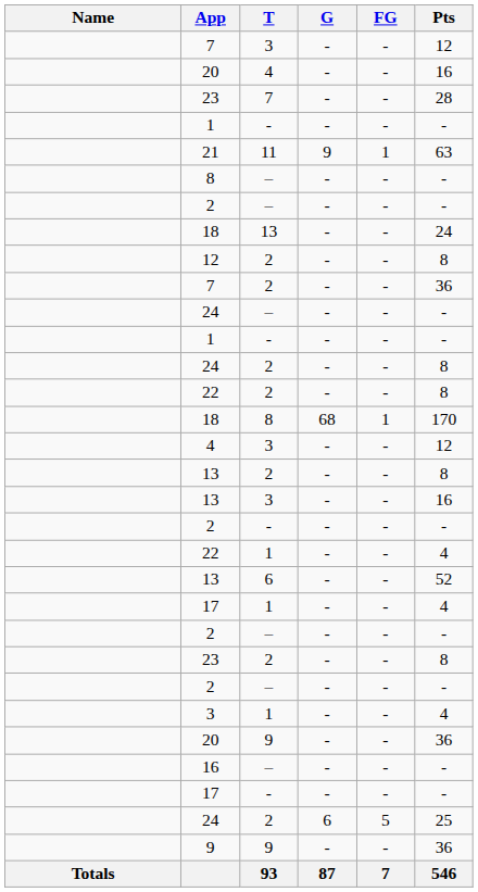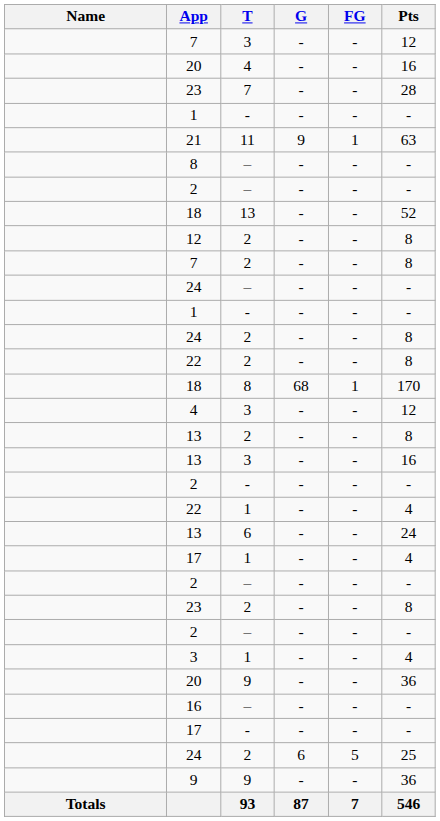 <table class="wikitable sortable" style="text-align: center;">
 <tr>
 <th style="width:10em">Name</th>
 <th style="width:3em"><a href='#'>App</a></th>
 <th style="width:3em"><a href='#'>T</a></th>
 <th style="width:3em"><a href='#'>G</a></th>
 <th style="width:3em"><a href='#'>FG</a></th>
 <th style="width:3em">Pts</th>
 </tr>
 <tr>
 <td style="text-align:left;"></td>
 <td>7</td>
 <td>3</td>
 <td>-</td>
 <td>-</td>
 <td>12</td>
 </tr>
 <tr>
 <td style="text-align:left;"></td>
 <td>20</td>
 <td>4</td>
 <td>-</td>
 <td>-</td>
 <td>16</td>
 </tr>
 <tr>
 <td style="text-align:left;"></td>
 <td>23</td>
 <td>7</td>
 <td>-</td>
 <td>-</td>
 <td>28</td>
 </tr>
 <tr>
 <td style="text-align:left;"></td>
 <td>1</td>
 <td>-</td>
 <td>-</td>
 <td>-</td>
 <td>-</td>
 </tr>
 <tr>
 <td style="text-align:left;"></td>
 <td>21</td>
 <td>11</td>
 <td>9</td>
 <td>1</td>
 <td>63</td>
 </tr>
 <tr>
 <td style="text-align:left;"></td>
 <td>8</td>
 <td>–</td>
 <td>-</td>
 <td>-</td>
 <td>-</td>
 </tr>
 <tr>
 <td style="text-align:left;"></td>
 <td>2</td>
 <td>–</td>
 <td>-</td>
 <td>-</td>
 <td>-</td>
 </tr>
 <tr>
 <td style="text-align:left;"></td>
 <td>18</td>
 <td>13</td>
 <td>-</td>
 <td>-</td>
-<td>24</td>
+<td>52</td>
 </tr>
 <tr>
 <td style="text-align:left;"></td>
 <td>12</td>
 <td>2</td>
 <td>-</td>
 <td>-</td>
 <td>8</td>
 </tr>
 <tr>
 <td style="text-align:left;"></td>
 <td>7</td>
 <td>2</td>
 <td>-</td>
 <td>-</td>
-<td>36</td>
+<td>8</td>
 </tr>
 <tr>
 <td style="text-align:left;"></td>
 <td>24</td>
 <td>–</td>
 <td>-</td>
 <td>-</td>
 <td>-</td>
 </tr>
 <tr>
 <td style="text-align:left;"></td>
 <td>1</td>
 <td>-</td>
 <td>-</td>
 <td>-</td>
 <td>-</td>
 </tr>
 <tr>
 <td style="text-align:left;"></td>
 <td>24</td>
 <td>2</td>
 <td>-</td>
 <td>-</td>
 <td>8</td>
 </tr>
 <tr>
 <td style="text-align:left;"></td>
 <td>22</td>
 <td>2</td>
 <td>-</td>
 <td>-</td>
 <td>8</td>
 </tr>
 <tr>
 <td style="text-align:left;"></td>
 <td>18</td>
 <td>8</td>
 <td>68</td>
 <td>1</td>
 <td>170</td>
 </tr>
 <tr>
 <td style="text-align:left;"></td>
 <td>4</td>
 <td>3</td>
 <td>-</td>
 <td>-</td>
 <td>12</td>
 </tr>
 <tr>
 <td style="text-align:left;"></td>
 <td>13</td>
 <td>2</td>
 <td>-</td>
 <td>-</td>
 <td>8</td>
 </tr>
 <tr>
 <td style="text-align:left;"></td>
 <td>13</td>
 <td>3</td>
 <td>-</td>
 <td>-</td>
 <td>16</td>
 </tr>
 <tr>
 <td style="text-align:left;"></td>
 <td>2</td>
 <td>-</td>
 <td>-</td>
 <td>-</td>
 <td>-</td>
 </tr>
 <tr>
 <td style="text-align:left;"></td>
 <td>22</td>
 <td>1</td>
 <td>-</td>
 <td>-</td>
 <td>4</td>
 </tr>
 <tr>
 <td style="text-align:left;"></td>
 <td>13</td>
 <td>6</td>
 <td>-</td>
 <td>-</td>
-<td>52</td>
+<td>24</td>
 </tr>
 <tr>
 <td style="text-align:left;"></td>
 <td>17</td>
 <td>1</td>
 <td>-</td>
 <td>-</td>
 <td>4</td>
 </tr>
 <tr>
 <td style="text-align:left;"></td>
 <td>2</td>
 <td>–</td>
 <td>-</td>
 <td>-</td>
 <td>-</td>
 </tr>
 <tr>
 <td style="text-align:left;"></td>
 <td>23</td>
 <td>2</td>
 <td>-</td>
 <td>-</td>
 <td>8</td>
 </tr>
 <tr>
 <td style="text-align:left;"></td>
 <td>2</td>
 <td>–</td>
 <td>-</td>
 <td>-</td>
 <td>-</td>
 </tr>
 <tr>
 <td style="text-align:left;"></td>
 <td>3</td>
 <td>1</td>
 <td>-</td>
 <td>-</td>
 <td>4</td>
 </tr>
 <tr>
 <td style="text-align:left;"></td>
 <td>20</td>
 <td>9</td>
 <td>-</td>
 <td>-</td>
 <td>36</td>
 </tr>
 <tr>
 <td style="text-align:left;"></td>
 <td>16</td>
 <td>–</td>
 <td>-</td>
 <td>-</td>
 <td>-</td>
 </tr>
 <tr>
 <td style="text-align:left;"></td>
 <td>17</td>
 <td>-</td>
 <td>-</td>
 <td>-</td>
 <td>-</td>
 </tr>
 <tr>
 <td style="text-align:left;"></td>
 <td>24</td>
 <td>2</td>
 <td>6</td>
 <td>5</td>
 <td>25</td>
 </tr>
 <tr>
 <td style="text-align:left;"></td>
 <td>9</td>
 <td>9</td>
 <td>-</td>
 <td>-</td>
 <td>36</td>
 </tr>
 <tr class="sortbottom">
 <th>Totals</th>
 <th></th>
 <th>93</th>
 <th>87</th>
 <th>7</th>
 <th>546</th>
 </tr>
 </table>
